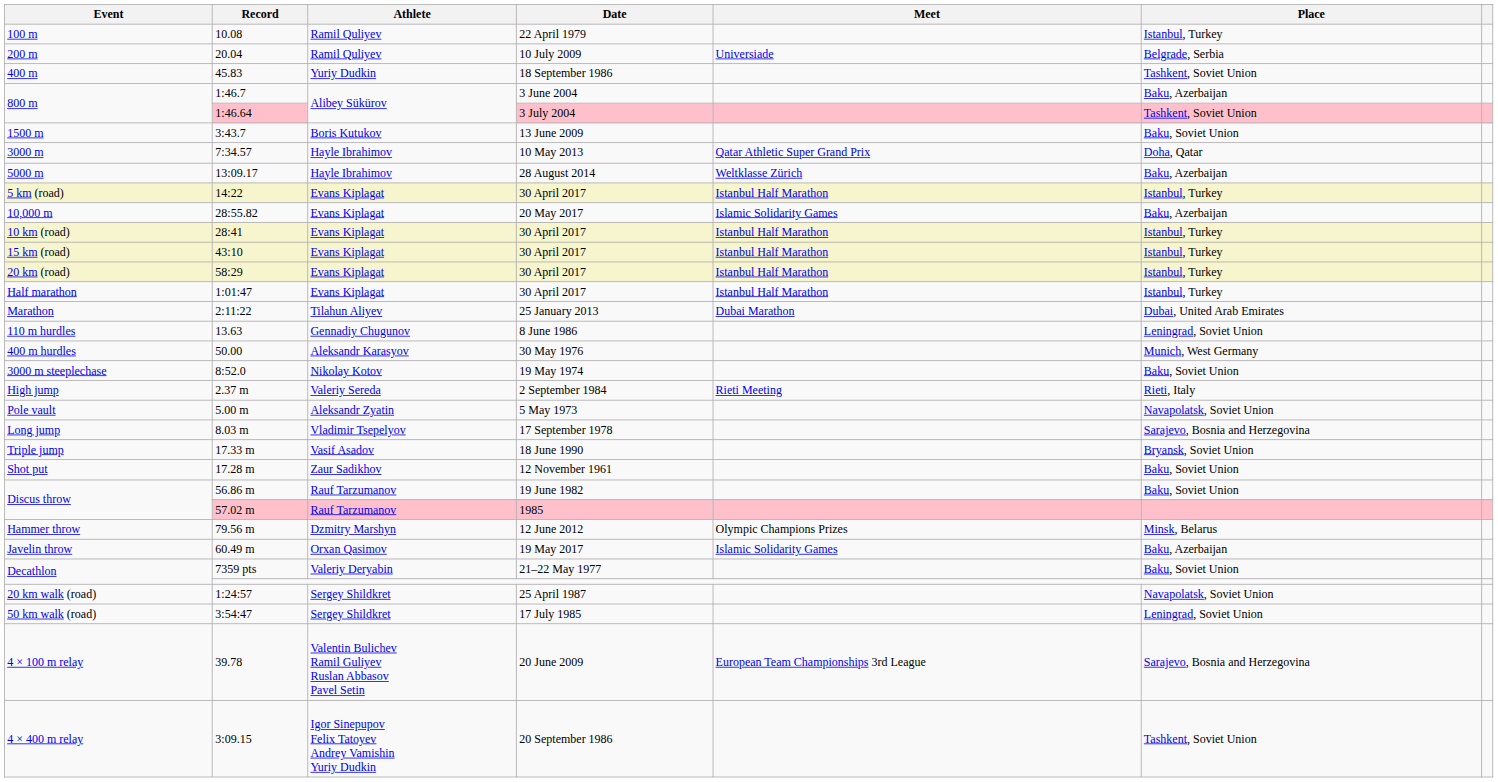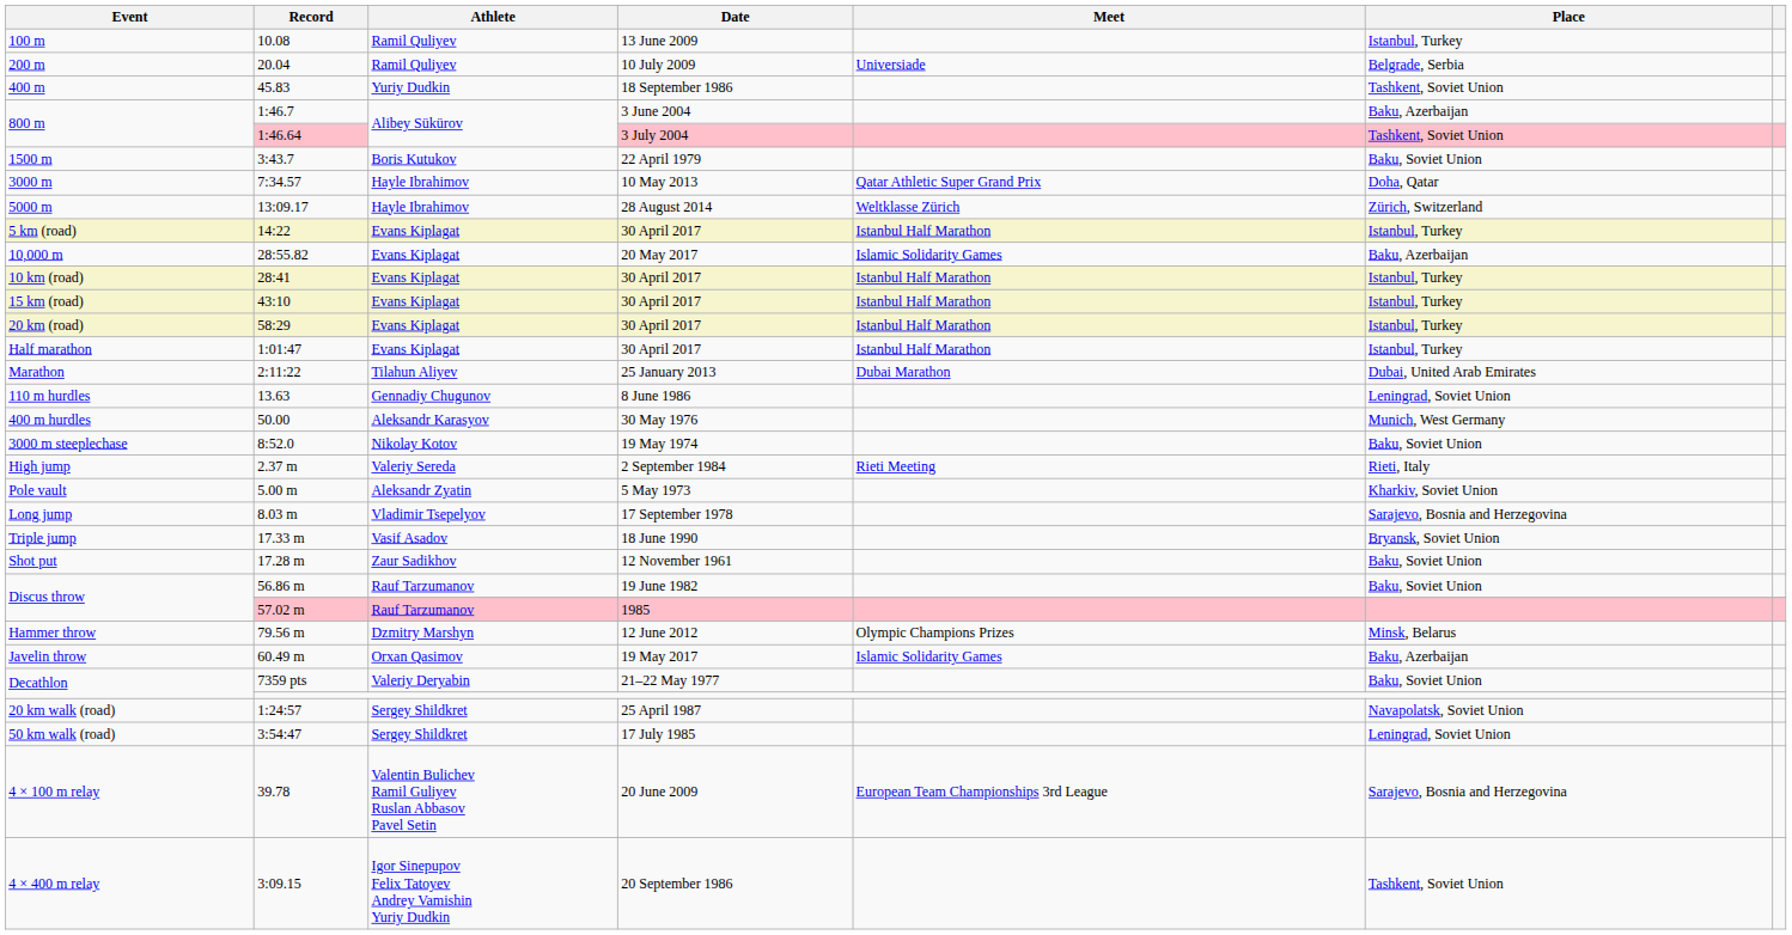 <table class="wikitable" style="font-size:95%; width: 95%;">
 <tr>
 <th>Event</th>
 <th>Record</th>
 <th>Athlete</th>
 <th>Date</th>
 <th>Meet</th>
 <th>Place</th>
 <th></th>
 </tr>
 <tr>
 <td><a href='#'>100 m</a></td>
 <td>10.08 </td>
 <td><a href='#'>Ramil Quliyev</a></td>
-<td>22 April 1979</td>
+<td>13 June 2009</td>
 <td></td>
 <td><a href='#'>Istanbul</a>, Turkey</td>
 <td></td>
 </tr>
 <tr>
 <td><a href='#'>200 m</a></td>
 <td>20.04 </td>
 <td><a href='#'>Ramil Quliyev</a></td>
 <td>10 July 2009</td>
 <td><a href='#'>Universiade</a></td>
 <td><a href='#'>Belgrade</a>, Serbia</td>
 <td></td>
 </tr>
 <tr>
 <td><a href='#'>400 m</a></td>
 <td>45.83</td>
 <td><a href='#'>Yuriy Dudkin</a></td>
 <td>18 September 1986</td>
 <td></td>
 <td><a href='#'>Tashkent</a>, Soviet Union</td>
 <td></td>
 </tr>
 <tr>
 <td rowspan=2><a href='#'>800 m</a></td>
 <td>1:46.7 </td>
 <td rowspan=2><a href='#'>Alibey Sükürov</a></td>
 <td>3 June 2004</td>
 <td></td>
 <td><a href='#'>Baku</a>, Azerbaijan</td>
 <td></td>
 </tr>
 <tr style="background:pink">
 <td>1:46.64</td>
 <td>3 July 2004</td>
 <td></td>
 <td><a href='#'>Tashkent</a>, Soviet Union</td>
 <td></td>
 </tr>
 <tr>
 <td><a href='#'>1500 m</a></td>
 <td>3:43.7 </td>
 <td><a href='#'>Boris Kutukov</a></td>
-<td>13 June 2009</td>
+<td>22 April 1979</td>
 <td></td>
 <td><a href='#'>Baku</a>, Soviet Union</td>
 <td></td>
 </tr>
 <tr>
 <td><a href='#'>3000 m</a></td>
 <td>7:34.57</td>
 <td><a href='#'>Hayle Ibrahimov</a></td>
 <td>10 May 2013</td>
 <td><a href='#'>Qatar Athletic Super Grand Prix</a></td>
 <td><a href='#'>Doha</a>, Qatar</td>
 <td></td>
 </tr>
 <tr>
 <td><a href='#'>5000 m</a></td>
 <td>13:09.17</td>
 <td><a href='#'>Hayle Ibrahimov</a></td>
 <td>28 August 2014</td>
 <td><a href='#'>Weltklasse Zürich</a></td>
-<td><a href='#'>Baku</a>, Azerbaijan</td>
+<td><a href='#'>Zürich</a>, Switzerland</td>
 <td></td>
 </tr>
 <tr style="background:#f6F5CE;">
 <td><a href='#'>5 km</a> (road)</td>
 <td>14:22</td>
 <td><a href='#'>Evans Kiplagat</a></td>
 <td>30 April 2017</td>
 <td><a href='#'>Istanbul Half Marathon</a></td>
 <td><a href='#'>Istanbul</a>, Turkey</td>
 <td></td>
 </tr>
 <tr>
 <td><a href='#'>10,000 m</a></td>
 <td>28:55.82</td>
 <td><a href='#'>Evans Kiplagat</a></td>
 <td>20 May 2017</td>
 <td><a href='#'>Islamic Solidarity Games</a></td>
 <td><a href='#'>Baku</a>, Azerbaijan</td>
 <td></td>
 </tr>
 <tr style="background:#f6F5CE;">
 <td><a href='#'>10 km</a> (road)</td>
 <td>28:41</td>
 <td><a href='#'>Evans Kiplagat</a></td>
 <td>30 April 2017</td>
 <td><a href='#'>Istanbul Half Marathon</a></td>
 <td><a href='#'>Istanbul</a>, Turkey</td>
 <td></td>
 </tr>
 <tr style="background:#f6F5CE;">
 <td><a href='#'>15 km</a> (road)</td>
 <td>43:10</td>
 <td><a href='#'>Evans Kiplagat</a></td>
 <td>30 April 2017</td>
 <td><a href='#'>Istanbul Half Marathon</a></td>
 <td><a href='#'>Istanbul</a>, Turkey</td>
 <td></td>
 </tr>
 <tr style="background:#f6F5CE;">
 <td><a href='#'>20 km</a> (road)</td>
 <td>58:29</td>
 <td><a href='#'>Evans Kiplagat</a></td>
 <td>30 April 2017</td>
 <td><a href='#'>Istanbul Half Marathon</a></td>
 <td><a href='#'>Istanbul</a>, Turkey</td>
 <td></td>
 </tr>
 <tr>
 <td><a href='#'>Half marathon</a></td>
 <td>1:01:47</td>
 <td><a href='#'>Evans Kiplagat</a></td>
 <td>30 April 2017</td>
 <td><a href='#'>Istanbul Half Marathon</a></td>
 <td><a href='#'>Istanbul</a>, Turkey</td>
 <td></td>
 </tr>
 <tr>
 <td><a href='#'>Marathon</a></td>
 <td>2:11:22</td>
 <td><a href='#'>Tilahun Aliyev</a></td>
 <td>25 January 2013</td>
 <td><a href='#'>Dubai Marathon</a></td>
 <td><a href='#'>Dubai</a>, United Arab Emirates</td>
 <td></td>
 </tr>
 <tr>
 <td><a href='#'>110 m hurdles</a></td>
 <td>13.63 </td>
 <td><a href='#'>Gennadiy Chugunov</a></td>
 <td>8 June 1986</td>
 <td></td>
 <td><a href='#'>Leningrad</a>, Soviet Union</td>
 <td></td>
 </tr>
 <tr>
 <td><a href='#'>400 m hurdles</a></td>
 <td>50.00</td>
 <td><a href='#'>Aleksandr Karasyov</a></td>
 <td>30 May 1976</td>
 <td></td>
 <td><a href='#'>Munich</a>, West Germany</td>
 <td></td>
 </tr>
 <tr>
 <td><a href='#'>3000 m steeplechase</a></td>
 <td>8:52.0</td>
 <td><a href='#'>Nikolay Kotov</a></td>
 <td>19 May 1974</td>
 <td></td>
 <td><a href='#'>Baku</a>, Soviet Union</td>
 <td></td>
 </tr>
 <tr>
 <td><a href='#'>High jump</a></td>
 <td>2.37 m</td>
 <td><a href='#'>Valeriy Sereda</a></td>
 <td>2 September 1984</td>
 <td><a href='#'>Rieti Meeting</a></td>
 <td><a href='#'>Rieti</a>, Italy</td>
 <td></td>
 </tr>
 <tr>
 <td><a href='#'>Pole vault</a></td>
 <td>5.00 m</td>
 <td><a href='#'>Aleksandr Zyatin</a></td>
 <td>5 May 1973</td>
 <td></td>
-<td><a href='#'>Navapolatsk</a>, Soviet Union</td>
+<td><a href='#'>Kharkiv</a>, Soviet Union</td>
 <td></td>
 </tr>
 <tr>
 <td><a href='#'>Long jump</a></td>
 <td>8.03 m</td>
 <td><a href='#'>Vladimir Tsepelyov</a></td>
 <td>17 September 1978</td>
 <td></td>
 <td><a href='#'>Sarajevo</a>, Bosnia and Herzegovina</td>
 <td></td>
 </tr>
 <tr>
 <td><a href='#'>Triple jump</a></td>
 <td>17.33 m </td>
 <td><a href='#'>Vasif Asadov</a></td>
 <td>18 June 1990</td>
 <td></td>
 <td><a href='#'>Bryansk</a>, Soviet Union</td>
 <td></td>
 </tr>
 <tr>
 <td><a href='#'>Shot put</a></td>
 <td>17.28 m</td>
 <td><a href='#'>Zaur Sadikhov</a></td>
 <td>12 November 1961</td>
 <td></td>
 <td><a href='#'>Baku</a>, Soviet Union</td>
 <td></td>
 </tr>
 <tr>
 <td rowspan=2><a href='#'>Discus throw</a></td>
 <td>56.86 m</td>
 <td><a href='#'>Rauf Tarzumanov</a></td>
 <td>19 June 1982</td>
 <td></td>
 <td><a href='#'>Baku</a>, Soviet Union</td>
 <td></td>
 </tr>
 <tr style="background:pink">
 <td>57.02 m</td>
 <td><a href='#'>Rauf Tarzumanov</a></td>
 <td>1985</td>
 <td></td>
 <td></td>
 <td></td>
 </tr>
 <tr>
 <td><a href='#'>Hammer throw</a></td>
 <td>79.56 m</td>
 <td><a href='#'>Dzmitry Marshyn</a></td>
 <td>12 June 2012</td>
 <td>Olympic Champions Prizes</td>
 <td><a href='#'>Minsk</a>, Belarus</td>
 <td></td>
 </tr>
 <tr>
 <td><a href='#'>Javelin throw</a></td>
 <td>60.49 m</td>
 <td><a href='#'>Orxan Qasimov</a></td>
 <td>19 May 2017</td>
 <td><a href='#'>Islamic Solidarity Games</a></td>
 <td><a href='#'>Baku</a>, Azerbaijan</td>
 <td></td>
 </tr>
 <tr>
 <td rowspan=2><a href='#'>Decathlon</a></td>
 <td>7359 pts </td>
 <td><a href='#'>Valeriy Deryabin</a></td>
 <td>21–22 May 1977</td>
 <td></td>
 <td><a href='#'>Baku</a>, Soviet Union</td>
 <td></td>
 </tr>
 <tr>
 <td colspan=5></td>
 <td></td>
 </tr>
 <tr>
 <td><a href='#'>20 km walk</a> (road)</td>
 <td>1:24:57</td>
 <td><a href='#'>Sergey Shildkret</a></td>
 <td>25 April 1987</td>
 <td></td>
 <td><a href='#'>Navapolatsk</a>, Soviet Union</td>
 <td></td>
 </tr>
 <tr>
 <td><a href='#'>50 km walk</a> (road)</td>
 <td>3:54:47</td>
 <td><a href='#'>Sergey Shildkret</a></td>
 <td>17 July 1985</td>
 <td></td>
 <td><a href='#'>Leningrad</a>, Soviet Union</td>
 <td></td>
 </tr>
 <tr>
 <td><a href='#'>4 × 100 m relay</a></td>
 <td>39.78</td>
 <td><br><a href='#'>Valentin Bulichev</a><br><a href='#'>Ramil Guliyev</a><br><a href='#'>Ruslan Abbasov</a><br><a href='#'>Pavel Setin</a></td>
 <td>20 June 2009</td>
 <td><a href='#'>European Team Championships</a> 3rd League</td>
 <td><a href='#'>Sarajevo</a>, Bosnia and Herzegovina</td>
 <td></td>
 </tr>
 <tr>
 <td><a href='#'>4 × 400 m relay</a></td>
 <td>3:09.15</td>
 <td><br><a href='#'>Igor Sinepupov</a><br><a href='#'>Felix Tatoyev</a><br><a href='#'>Andrey Vamishin</a><br><a href='#'>Yuriy Dudkin</a></td>
 <td>20 September 1986</td>
 <td></td>
 <td><a href='#'>Tashkent</a>, Soviet Union</td>
 <td></td>
 </tr>
 </table>
